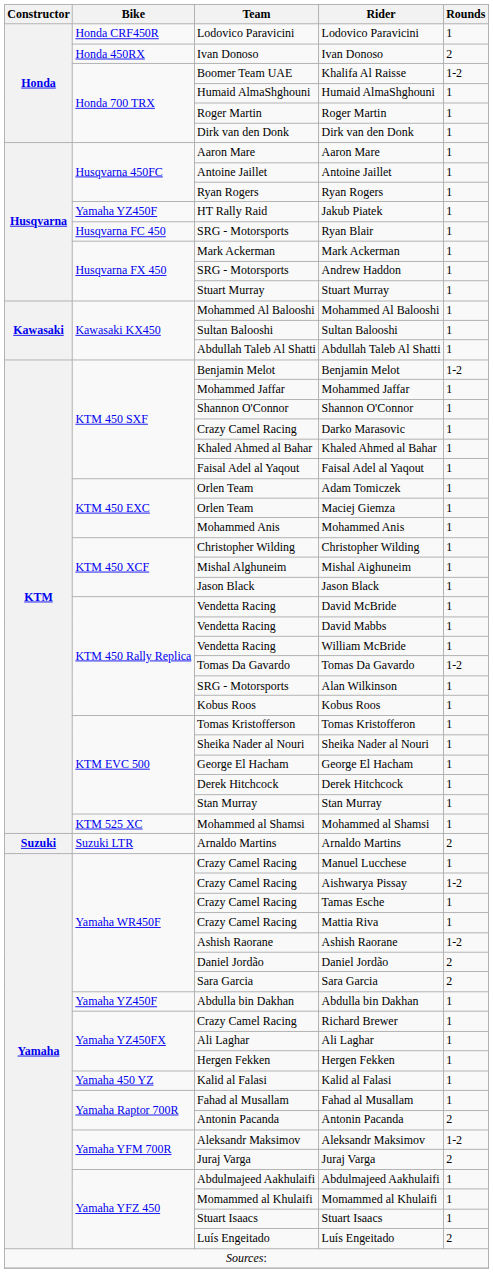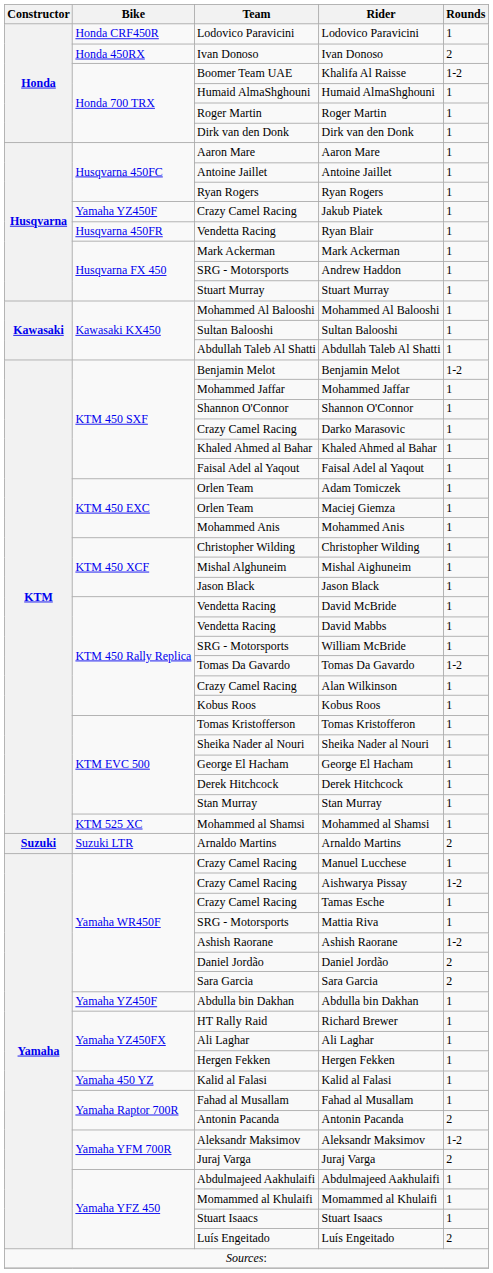 <table class="wikitable" style="font-size: 85%">
 <tr>
 <th>Constructor</th>
 <th>Bike</th>
 <th>Team</th>
 <th>Rider</th>
 <th>Rounds</th>
 </tr>
 <tr>
 <th rowspan=6><a href='#'>Honda</a></th>
 <td><a href='#'>Honda CRF450R</a></td>
 <td> Lodovico Paravicini</td>
 <td> Lodovico Paravicini</td>
 <td>1</td>
 </tr>
 <tr>
 <td><a href='#'>Honda 450RX</a></td>
 <td> Ivan Donoso</td>
 <td> Ivan Donoso</td>
 <td>2</td>
 </tr>
 <tr>
 <td rowspan=4><a href='#'>Honda 700 TRX</a></td>
 <td rowspan=1> Boomer Team UAE</td>
 <td> Khalifa Al Raisse</td>
 <td>1-2</td>
 </tr>
 <tr>
 <td rowspan=1> Humaid AlmaShghouni</td>
 <td> Humaid AlmaShghouni</td>
 <td>1</td>
 </tr>
 <tr>
 <td rowspan=1> Roger Martin</td>
 <td> Roger Martin</td>
 <td>1</td>
 </tr>
 <tr>
 <td rowspan=1> Dirk van den Donk</td>
 <td> Dirk van den Donk</td>
 <td>1</td>
 </tr>
 <tr>
 <th rowspan=8><a href='#'>Husqvarna</a></th>
 <td rowspan=3><a href='#'>Husqvarna 450FC</a></td>
 <td> Aaron Mare</td>
 <td> Aaron Mare</td>
 <td>1</td>
 </tr>
 <tr>
 <td> Antoine Jaillet</td>
 <td> Antoine Jaillet</td>
 <td>1</td>
 </tr>
 <tr>
 <td> Ryan Rogers</td>
 <td> Ryan Rogers</td>
 <td>1</td>
 </tr>
 <tr>
 <td rowspan=1><a href='#'>Yamaha YZ450F</a></td>
-<td> HT Rally Raid</td>
+<td> Crazy Camel Racing</td>
 <td> Jakub Piatek</td>
 <td>1</td>
 </tr>
 <tr>
-<td rowspan=1><a href='#'>Husqvarna FC 450</a></td>
-<td> SRG - Motorsports</td>
+<td rowspan=1><a href='#'>Husqvarna 450FR</a></td>
+<td> Vendetta Racing</td>
 <td> Ryan Blair</td>
 <td>1</td>
 </tr>
 <tr>
 <td rowspan=3><a href='#'>Husqvarna FX 450</a></td>
 <td> Mark Ackerman</td>
 <td> Mark Ackerman</td>
 <td>1</td>
 </tr>
 <tr>
 <td> SRG - Motorsports</td>
 <td> Andrew Haddon</td>
 <td>1</td>
 </tr>
 <tr>
 <td> Stuart Murray</td>
 <td> Stuart Murray</td>
 <td>1</td>
 </tr>
 <tr>
 <th rowspan=3><a href='#'>Kawasaki</a></th>
 <td rowspan=3><a href='#'>Kawasaki KX450</a></td>
 <td> Mohammed Al Balooshi</td>
 <td> Mohammed Al Balooshi</td>
 <td>1</td>
 </tr>
 <tr>
 <td> Sultan Balooshi</td>
 <td> Sultan Balooshi</td>
 <td>1</td>
 </tr>
 <tr>
 <td> Abdullah Taleb Al Shatti</td>
 <td> Abdullah Taleb Al Shatti</td>
 <td>1</td>
 </tr>
 <tr>
 <th rowspan=24><a href='#'>KTM</a></th>
 <td rowspan=6><a href='#'>KTM 450 SXF</a></td>
 <td> Benjamin Melot</td>
 <td> Benjamin Melot</td>
 <td>1-2</td>
 </tr>
 <tr>
 <td> Mohammed Jaffar</td>
 <td> Mohammed Jaffar</td>
 <td>1</td>
 </tr>
 <tr>
 <td> Shannon O'Connor</td>
 <td> Shannon O'Connor</td>
 <td>1</td>
 </tr>
 <tr>
 <td> Crazy Camel Racing</td>
 <td> Darko Marasovic</td>
 <td>1</td>
 </tr>
 <tr>
 <td> Khaled Ahmed al Bahar</td>
 <td> Khaled Ahmed al Bahar</td>
 <td>1</td>
 </tr>
 <tr>
 <td> Faisal Adel al Yaqout</td>
 <td> Faisal Adel al Yaqout</td>
 <td>1</td>
 </tr>
 <tr>
 <td rowspan=3><a href='#'>KTM 450 EXC</a></td>
 <td> Orlen Team</td>
 <td> Adam Tomiczek</td>
 <td>1</td>
 </tr>
 <tr>
 <td> Orlen Team</td>
 <td> Maciej Giemza</td>
 <td>1</td>
 </tr>
 <tr>
 <td> Mohammed Anis</td>
 <td> Mohammed Anis</td>
 <td>1</td>
 </tr>
 <tr>
 <td rowspan=3><a href='#'>KTM 450 XCF</a></td>
 <td> Christopher Wilding</td>
 <td> Christopher Wilding</td>
 <td>1</td>
 </tr>
 <tr>
 <td> Mishal Alghuneim</td>
 <td> Mishal Aighuneim</td>
 <td>1</td>
 </tr>
 <tr>
 <td> Jason Black</td>
 <td> Jason Black</td>
 <td>1</td>
 </tr>
 <tr>
 <td rowspan=6><a href='#'>KTM 450 Rally Replica</a></td>
 <td> Vendetta Racing</td>
 <td> David McBride</td>
 <td>1</td>
 </tr>
 <tr>
 <td> Vendetta Racing</td>
 <td> David Mabbs</td>
 <td>1</td>
 </tr>
 <tr>
-<td> Vendetta Racing</td>
+<td> SRG - Motorsports</td>
 <td> William McBride</td>
 <td>1</td>
 </tr>
 <tr>
 <td> Tomas Da Gavardo</td>
 <td> Tomas Da Gavardo</td>
 <td>1-2</td>
 </tr>
 <tr>
-<td> SRG - Motorsports</td>
+<td> Crazy Camel Racing</td>
 <td> Alan Wilkinson</td>
 <td>1</td>
 </tr>
 <tr>
 <td> Kobus Roos</td>
 <td> Kobus Roos</td>
 <td>1</td>
 </tr>
 <tr>
 <td rowspan=5><a href='#'>KTM EVC 500</a></td>
 <td> Tomas Kristofferson</td>
 <td> Tomas Kristofferon</td>
 <td>1</td>
 </tr>
 <tr>
 <td> Sheika Nader al Nouri</td>
 <td> Sheika Nader al Nouri</td>
 <td>1</td>
 </tr>
 <tr>
 <td> George El Hacham</td>
 <td> George El Hacham</td>
 <td>1</td>
 </tr>
 <tr>
 <td> Derek Hitchcock</td>
 <td> Derek Hitchcock</td>
 <td>1</td>
 </tr>
 <tr>
 <td> Stan Murray</td>
 <td> Stan Murray</td>
 <td>1</td>
 </tr>
 <tr>
 <td rowspan=1><a href='#'>KTM 525 XC</a></td>
 <td> Mohammed al Shamsi</td>
 <td> Mohammed al Shamsi</td>
 <td>1</td>
 </tr>
 <tr>
 <th rowspan=1><a href='#'>Suzuki</a></th>
 <td rowspan=1><a href='#'>Suzuki LTR</a></td>
 <td> Arnaldo Martins</td>
 <td> Arnaldo Martins</td>
 <td>2</td>
 </tr>
 <tr>
 <th rowspan=20><a href='#'>Yamaha</a></th>
 <td rowspan=7><a href='#'>Yamaha WR450F</a></td>
 <td> Crazy Camel Racing</td>
 <td> Manuel Lucchese</td>
 <td>1</td>
 </tr>
 <tr>
 <td> Crazy Camel Racing</td>
 <td> Aishwarya Pissay</td>
 <td>1-2</td>
 </tr>
 <tr>
 <td> Crazy Camel Racing</td>
 <td> Tamas Esche</td>
 <td>1</td>
 </tr>
 <tr>
-<td> Crazy Camel Racing</td>
+<td> SRG - Motorsports</td>
 <td> Mattia Riva</td>
 <td>1</td>
 </tr>
 <tr>
 <td> Ashish Raorane</td>
 <td> Ashish Raorane</td>
 <td>1-2</td>
 </tr>
 <tr>
 <td> Daniel Jordão</td>
 <td> Daniel Jordão</td>
 <td>2</td>
 </tr>
 <tr>
 <td> Sara Garcia</td>
 <td> Sara Garcia</td>
 <td>2</td>
 </tr>
 <tr>
 <td rowspan=1><a href='#'>Yamaha YZ450F</a></td>
 <td> Abdulla bin Dakhan</td>
 <td> Abdulla bin Dakhan</td>
 <td>1</td>
 </tr>
 <tr>
 <td rowspan=3><a href='#'>Yamaha YZ450FX</a></td>
-<td> Crazy Camel Racing</td>
+<td> HT Rally Raid</td>
 <td> Richard Brewer</td>
 <td>1</td>
 </tr>
 <tr>
 <td> Ali Laghar</td>
 <td> Ali Laghar</td>
 <td>1</td>
 </tr>
 <tr>
 <td> Hergen Fekken</td>
 <td> Hergen Fekken</td>
 <td>1</td>
 </tr>
 <tr>
 <td rowspan=1><a href='#'>Yamaha 450 YZ</a></td>
 <td> Kalid al Falasi</td>
 <td> Kalid al Falasi</td>
 <td>1</td>
 </tr>
 <tr>
 <td rowspan=2><a href='#'>Yamaha Raptor 700R</a></td>
 <td> Fahad al Musallam</td>
 <td> Fahad al Musallam</td>
 <td>1</td>
 </tr>
 <tr>
 <td> Antonin Pacanda</td>
 <td> Antonin Pacanda</td>
 <td>2</td>
 </tr>
 <tr>
 <td rowspan=2><a href='#'>Yamaha YFM 700R</a></td>
 <td> Aleksandr Maksimov</td>
 <td> Aleksandr Maksimov</td>
 <td>1-2</td>
 </tr>
 <tr>
 <td> Juraj Varga</td>
 <td> Juraj Varga</td>
 <td>2</td>
 </tr>
 <tr>
 <td rowspan=4><a href='#'>Yamaha YFZ 450</a></td>
 <td> Abdulmajeed Aakhulaifi</td>
 <td> Abdulmajeed Aakhulaifi</td>
 <td>1</td>
 </tr>
 <tr>
 <td> Momammed al Khulaifi</td>
 <td> Momammed al Khulaifi</td>
 <td>1</td>
 </tr>
 <tr>
 <td> Stuart Isaacs</td>
 <td> Stuart Isaacs</td>
 <td>1</td>
 </tr>
 <tr>
 <td> Luís Engeitado</td>
 <td> Luís Engeitado</td>
 <td>2</td>
 </tr>
 <tr>
 <td colspan=7 align=center><em>Sources</em>:</td>
 </tr>
 <tr>
 </tr>
 </table>
